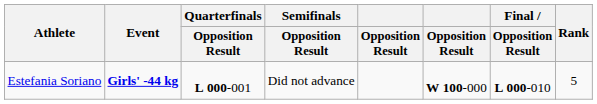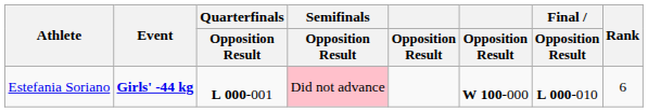 <table class="wikitable" style="font-size:90%">
 <tr>
 <th rowspan="2">Athlete</th>
 <th rowspan="2">Event</th>
 <th>Quarterfinals</th>
 <th>Semifinals</th>
 <th></th>
 <th></th>
 <th>Final / </th>
 <th rowspan=2>Rank</th>
 </tr>
 <tr style="font-size:95%">
 <th>Opposition<br>Result</th>
 <th>Opposition<br>Result</th>
 <th>Opposition<br>Result</th>
 <th>Opposition<br>Result</th>
 <th>Opposition<br>Result</th>
 </tr>
 <tr align=center>
 <td align=left><a href='#'>Estefania Soriano</a></td>
 <td align=left><strong><a href='#'>Girls' -44 kg</a></strong></td>
 <td><br><strong>L</strong> <strong>000</strong>-001</td>
-<td>Did not advance</td>
+<td style="background: pink;">Did not advance</td>
 <td></td>
 <td><br><strong>W</strong> <strong>100</strong>-000</td>
 <td><br><strong>L</strong> <strong>000</strong>-010</td>
-<td>5</td>
+<td>6</td>
 </tr>
 </table>
